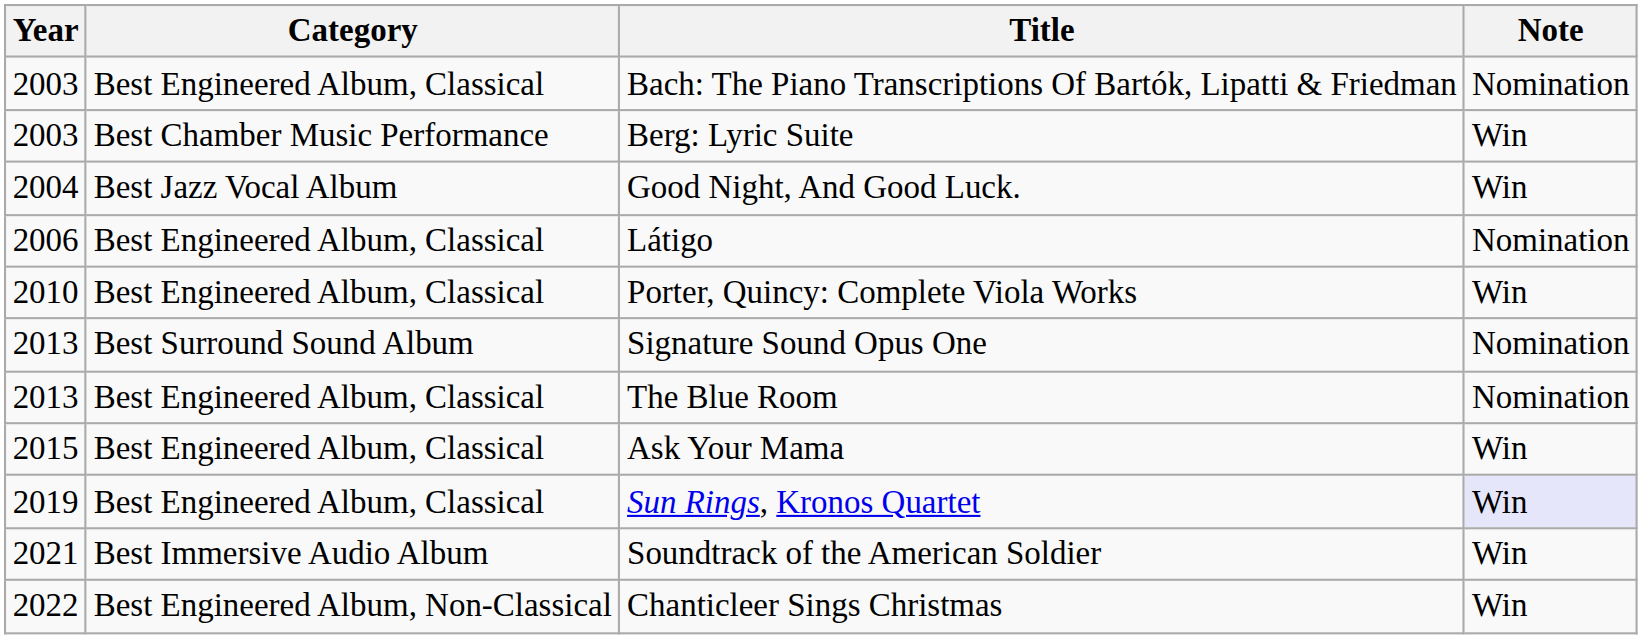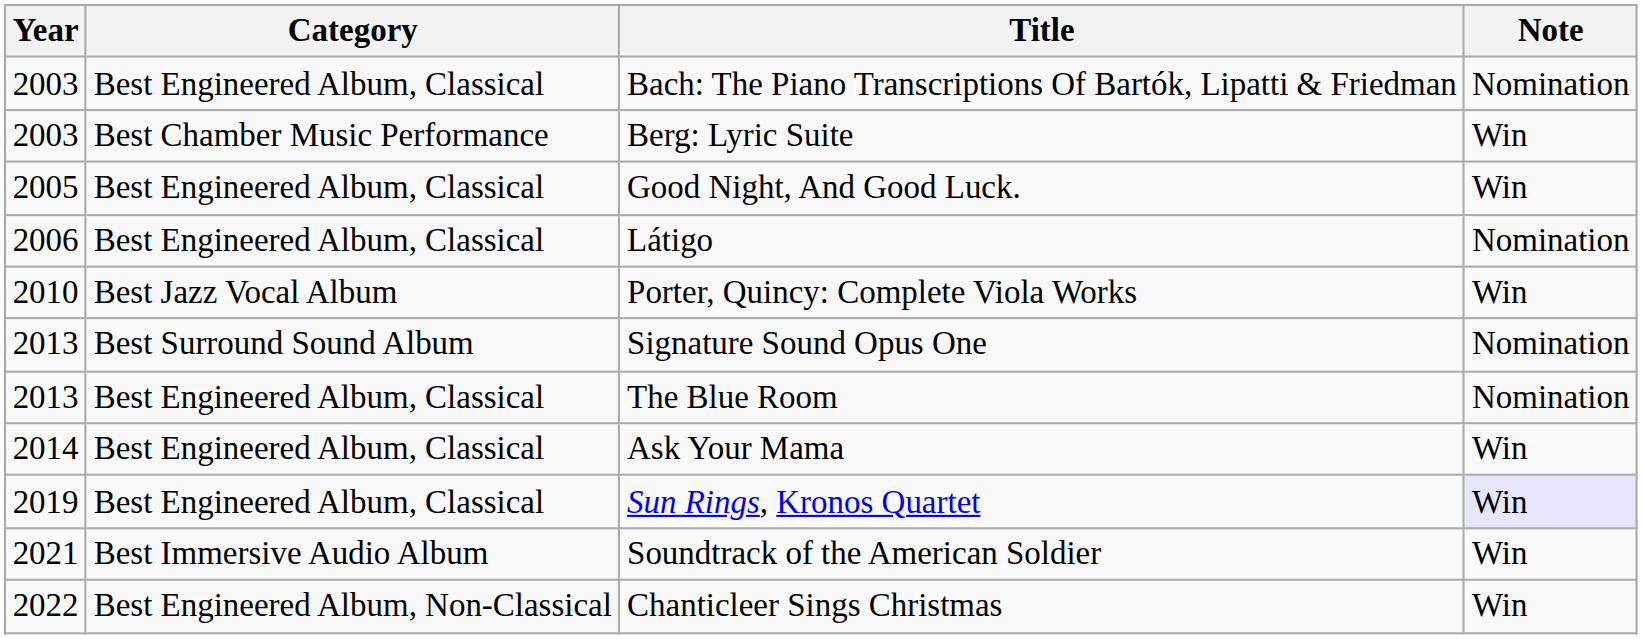 <table class="wikitable sortable">
 <tr>
 <th><strong>Year</strong></th>
 <th>Category</th>
 <th>Title</th>
 <th>Note</th>
 </tr>
 <tr>
 <td>2003</td>
 <td>Best Engineered Album, Classical</td>
 <td>Bach: The Piano Transcriptions Of Bartók, Lipatti & Friedman</td>
 <td>Nomination</td>
 </tr>
 <tr>
 <td>2003</td>
 <td>Best Chamber Music Performance</td>
 <td>Berg: Lyric Suite</td>
 <td>Win</td>
 </tr>
 <tr>
-<td>2004</td>
-<td>Best Jazz Vocal Album</td>
+<td>2005</td>
+<td>Best Engineered Album, Classical</td>
 <td>Good Night, And Good Luck.</td>
 <td>Win</td>
 </tr>
 <tr>
 <td>2006</td>
 <td>Best Engineered Album, Classical</td>
 <td>Látigo</td>
 <td>Nomination</td>
 </tr>
 <tr>
 <td>2010</td>
-<td>Best Engineered Album, Classical</td>
+<td>Best Jazz Vocal Album</td>
 <td>Porter, Quincy: Complete Viola Works</td>
 <td>Win</td>
 </tr>
 <tr>
 <td>2013</td>
 <td>Best Surround Sound Album</td>
 <td>Signature Sound Opus One</td>
 <td>Nomination</td>
 </tr>
 <tr>
 <td>2013</td>
 <td>Best Engineered Album, Classical</td>
 <td>The Blue Room</td>
 <td>Nomination</td>
 </tr>
 <tr>
-<td>2015</td>
+<td>2014</td>
 <td>Best Engineered Album, Classical</td>
 <td>Ask Your Mama</td>
 <td>Win</td>
 </tr>
 <tr>
 <td>2019</td>
 <td>Best Engineered Album, Classical</td>
 <td><em><a href='#'>Sun Rings</a></em>, <a href='#'>Kronos Quartet</a></td>
 <td style="background: lavender;">Win</td>
 </tr>
 <tr>
 <td>2021</td>
 <td>Best Immersive Audio Album</td>
 <td>Soundtrack of the American Soldier</td>
 <td>Win</td>
 </tr>
 <tr>
 <td>2022</td>
 <td>Best Engineered Album, Non-Classical</td>
 <td>Chanticleer Sings Christmas</td>
 <td>Win</td>
 </tr>
 </table>
